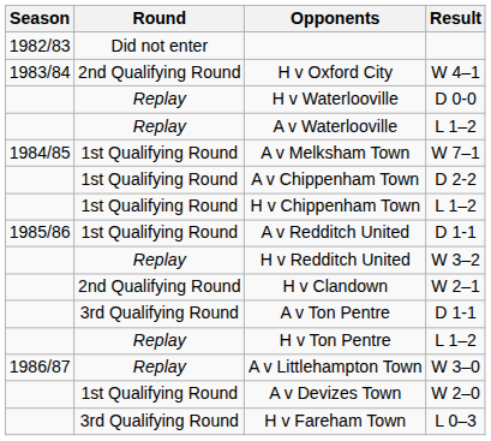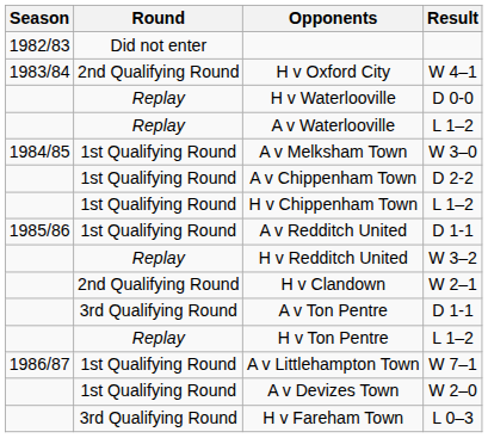 <table class="wikitable collapsible collapsed" style=text-align:center>
 <tr>
 <th>Season</th>
 <th>Round</th>
 <th>Opponents</th>
 <th>Result</th>
 </tr>
 <tr>
 <td>1982/83</td>
 <td>Did not enter</td>
 <td></td>
 <td></td>
 </tr>
 <tr>
 <td>1983/84</td>
 <td>2nd Qualifying Round</td>
 <td>H v Oxford City</td>
 <td>W 4–1</td>
 </tr>
 <tr>
 <td></td>
 <td><em>Replay</em></td>
 <td>H v Waterlooville</td>
 <td>D 0-0</td>
 </tr>
 <tr>
 <td></td>
 <td><em>Replay</em></td>
 <td>A v Waterlooville</td>
 <td>L 1–2</td>
 </tr>
 <tr>
 <td>1984/85</td>
 <td>1st Qualifying Round</td>
 <td>A v Melksham Town</td>
-<td>W 7–1</td>
+<td>W 3–0</td>
 </tr>
 <tr>
 <td></td>
 <td>1st Qualifying Round</td>
 <td>A v Chippenham Town</td>
 <td>D 2-2</td>
 </tr>
 <tr>
 <td></td>
 <td>1st Qualifying Round</td>
 <td>H v Chippenham Town</td>
 <td>L 1–2</td>
 </tr>
 <tr>
 <td>1985/86</td>
 <td>1st Qualifying Round</td>
 <td>A v Redditch United</td>
 <td>D 1-1</td>
 </tr>
 <tr>
 <td></td>
 <td><em>Replay</em></td>
 <td>H v Redditch United</td>
 <td>W 3–2</td>
 </tr>
 <tr>
 <td></td>
 <td>2nd Qualifying Round</td>
 <td>H v Clandown</td>
 <td>W 2–1</td>
 </tr>
 <tr>
 <td></td>
 <td>3rd Qualifying Round</td>
 <td>A v Ton Pentre</td>
 <td>D 1-1</td>
 </tr>
 <tr>
 <td></td>
 <td><em>Replay</em></td>
 <td>H v Ton Pentre</td>
 <td>L 1–2</td>
 </tr>
 <tr>
 <td>1986/87</td>
-<td><em>Replay</em></td>
+<td>1st Qualifying Round</td>
 <td>A v Littlehampton Town</td>
-<td>W 3–0</td>
+<td>W 7–1</td>
 </tr>
 <tr>
 <td></td>
 <td>1st Qualifying Round</td>
 <td>A v Devizes Town</td>
 <td>W 2–0</td>
 </tr>
 <tr>
 <td></td>
 <td>3rd Qualifying Round</td>
 <td>H v Fareham Town</td>
 <td>L 0–3</td>
 </tr>
 </table>
